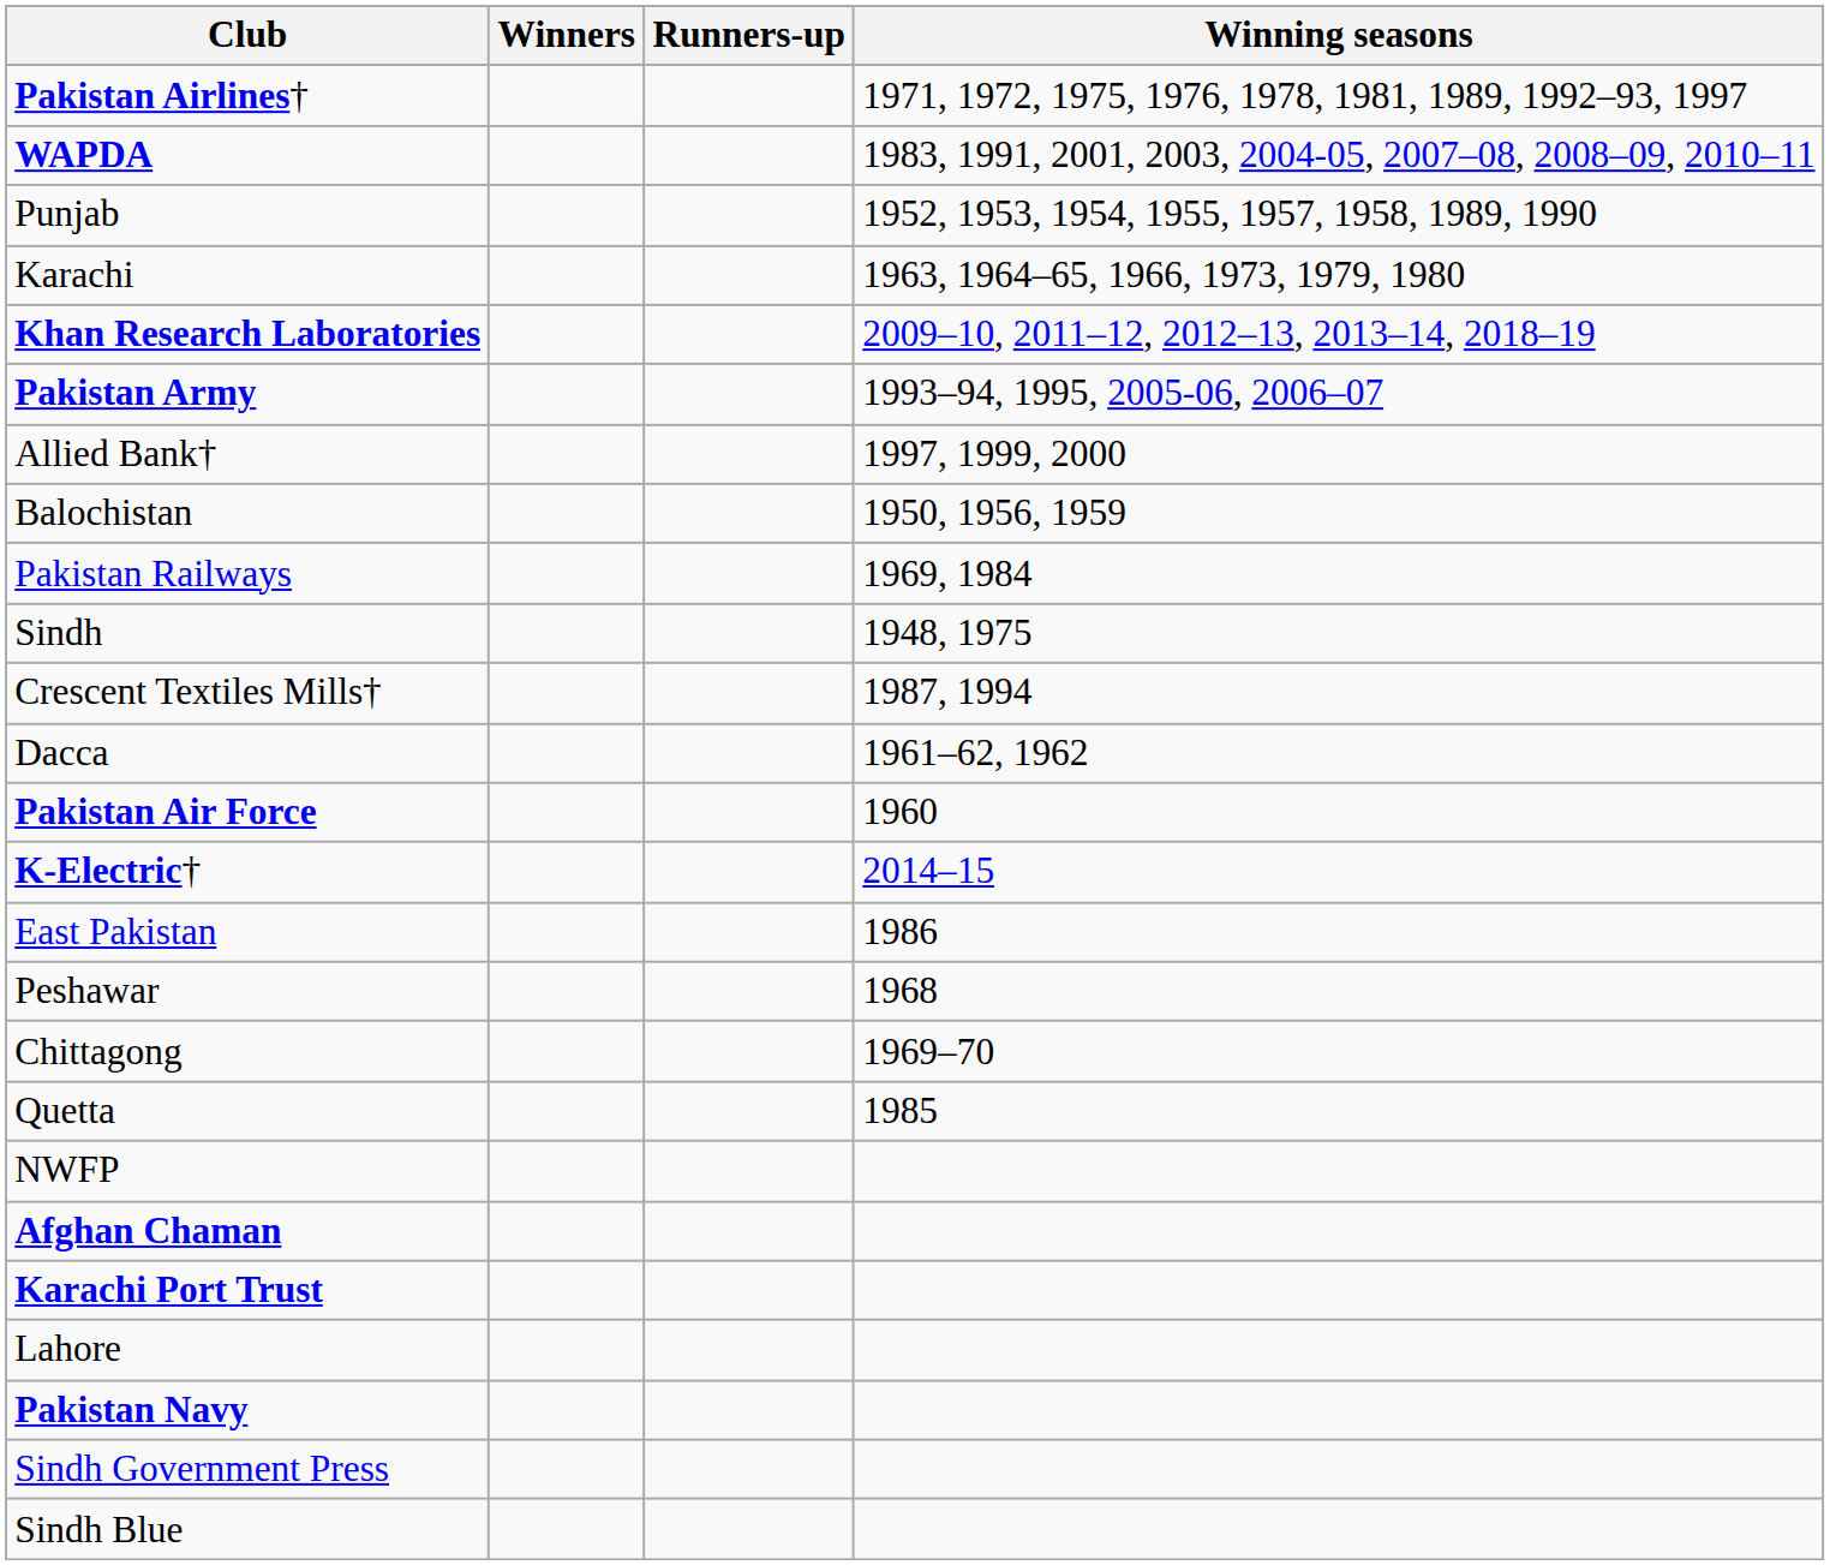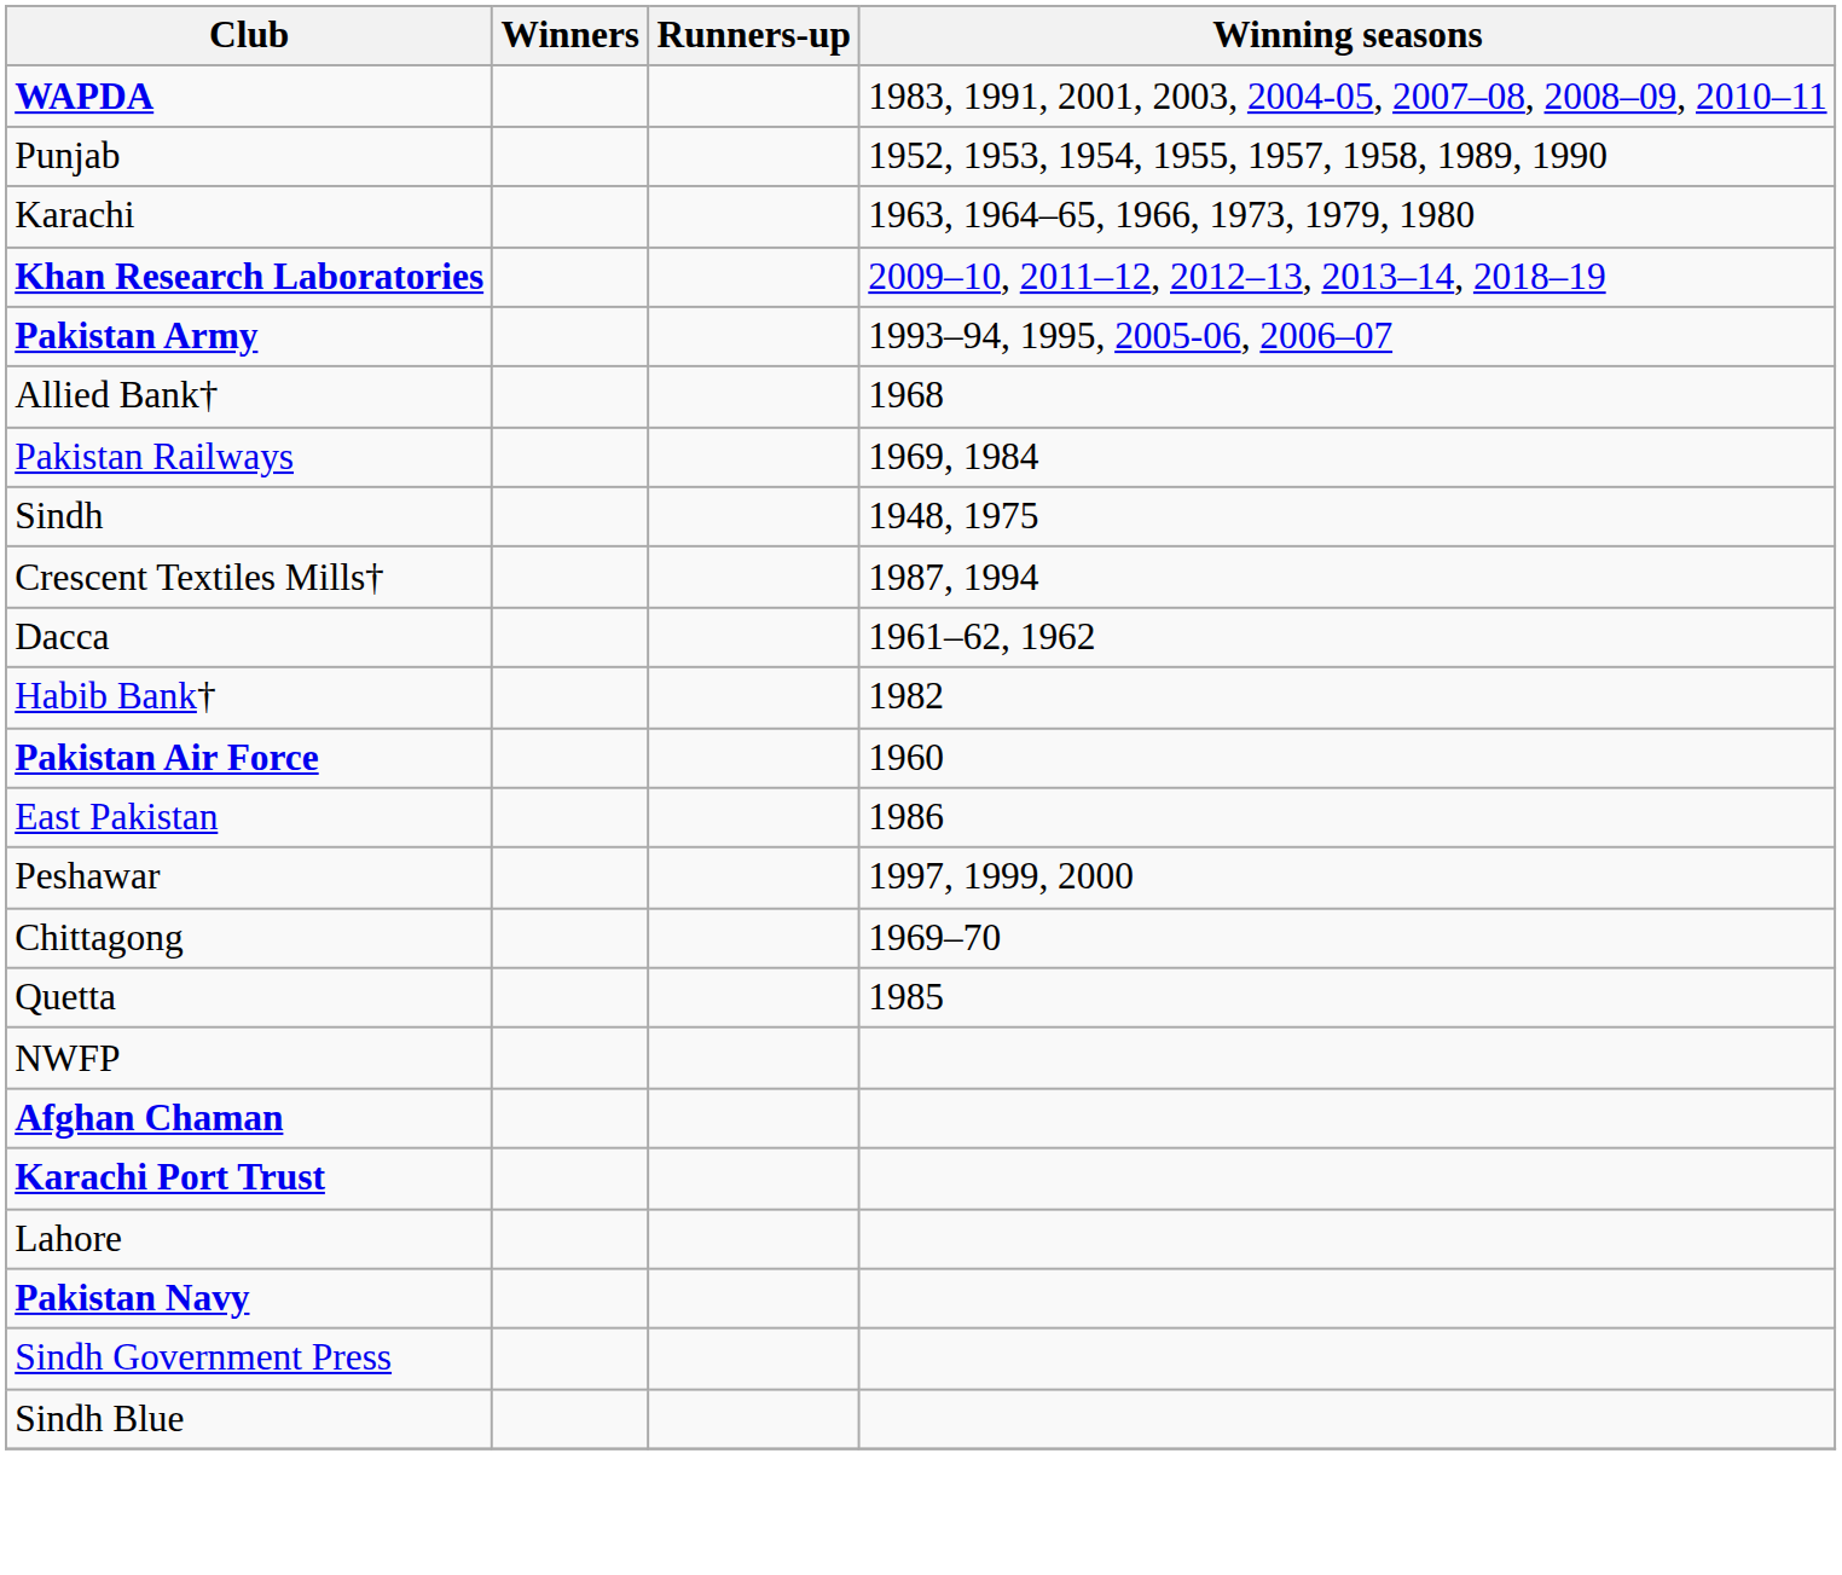 <table class="wikitable sortable">
 <tr>
 <th>Club</th>
 <th>Winners</th>
 <th>Runners-up</th>
 <th>Winning seasons</th>
-</tr>
-<tr>
-<td><strong><a href='#'>Pakistan Airlines</a></strong>†</td>
-<td></td>
-<td></td>
-<td>1971, 1972, 1975, 1976, 1978, 1981, 1989, 1992–93, 1997</td>
 </tr>
 <tr>
 <td><strong><a href='#'>WAPDA</a></strong></td>
 <td></td>
 <td></td>
 <td>1983, 1991, 2001, 2003, <a href='#'>2004-05</a>, <a href='#'>2007–08</a>, <a href='#'>2008–09</a>, <a href='#'>2010–11</a></td>
 </tr>
 <tr>
 <td>Punjab</td>
 <td></td>
 <td></td>
 <td>1952, 1953, 1954, 1955, 1957, 1958, 1989, 1990</td>
 </tr>
 <tr>
 <td>Karachi</td>
 <td></td>
 <td></td>
 <td>1963, 1964–65, 1966, 1973, 1979, 1980</td>
 </tr>
 <tr>
 <td><strong><a href='#'>Khan Research Laboratories</a></strong></td>
 <td></td>
 <td></td>
 <td><a href='#'>2009–10</a>, <a href='#'>2011–12</a>, <a href='#'>2012–13</a>, <a href='#'>2013–14</a>, <a href='#'>2018–19</a></td>
 </tr>
 <tr>
 <td><strong><a href='#'>Pakistan Army</a></strong></td>
 <td></td>
 <td></td>
 <td>1993–94, 1995, <a href='#'>2005-06</a>, <a href='#'>2006–07</a></td>
 </tr>
 <tr>
 <td>Allied Bank†</td>
 <td></td>
 <td></td>
-<td>1997, 1999, 2000</td>
-</tr>
-<tr>
-<td>Balochistan</td>
-<td></td>
-<td></td>
-<td>1950, 1956, 1959</td>
+<td>1968</td>
 </tr>
 <tr>
 <td><a href='#'>Pakistan Railways</a></td>
 <td></td>
 <td></td>
 <td>1969, 1984</td>
 </tr>
 <tr>
 <td>Sindh</td>
 <td></td>
 <td></td>
 <td>1948, 1975</td>
 </tr>
 <tr>
 <td>Crescent Textiles Mills†</td>
 <td></td>
 <td></td>
 <td>1987, 1994</td>
 </tr>
 <tr>
 <td>Dacca</td>
 <td></td>
 <td></td>
 <td>1961–62, 1962</td>
 </tr>
 <tr>
+<td><a href='#'>Habib Bank</a>†</td>
+<td></td>
+<td></td>
+<td>1982</td>
+</tr>
+<tr>
 <td><strong><a href='#'>Pakistan Air Force</a></strong></td>
 <td></td>
 <td></td>
 <td>1960</td>
-</tr>
-<tr>
-<td><strong><a href='#'>K-Electric</a></strong>†</td>
-<td></td>
-<td></td>
-<td><a href='#'>2014–15</a></td>
 </tr>
 <tr>
 <td><a href='#'>East Pakistan</a></td>
 <td></td>
 <td></td>
 <td>1986</td>
 </tr>
 <tr>
 <td>Peshawar</td>
 <td></td>
 <td></td>
-<td>1968</td>
+<td>1997, 1999, 2000</td>
 </tr>
 <tr>
 <td>Chittagong</td>
 <td></td>
 <td></td>
 <td>1969–70</td>
 </tr>
 <tr>
 <td>Quetta</td>
 <td></td>
 <td></td>
 <td>1985</td>
 </tr>
 <tr>
 <td>NWFP</td>
 <td></td>
 <td></td>
 <td></td>
 </tr>
 <tr>
 <td><strong><a href='#'>Afghan Chaman</a></strong></td>
 <td></td>
 <td></td>
 <td></td>
 </tr>
 <tr>
 <td><strong><a href='#'>Karachi Port Trust</a></strong></td>
 <td></td>
 <td></td>
 <td></td>
 </tr>
 <tr>
 <td>Lahore</td>
 <td></td>
 <td></td>
 <td></td>
 </tr>
 <tr>
 <td><strong><a href='#'>Pakistan Navy</a></strong></td>
 <td></td>
 <td></td>
 <td></td>
 </tr>
 <tr>
 <td><a href='#'>Sindh Government Press</a></td>
 <td></td>
 <td></td>
 <td></td>
 </tr>
 <tr>
 <td>Sindh Blue</td>
 <td></td>
 <td></td>
 <td></td>
 </tr>
 <tr>
 </tr>
 </table>
